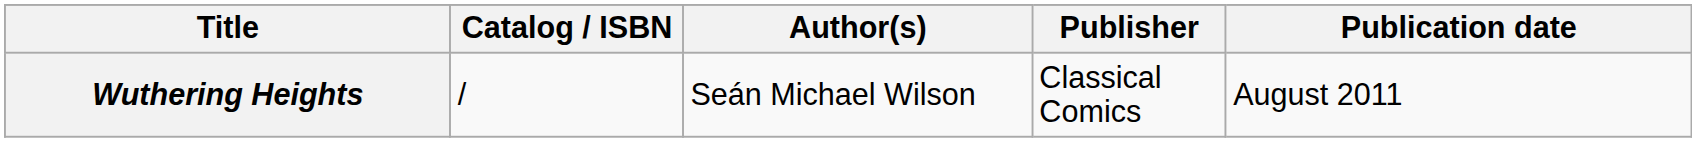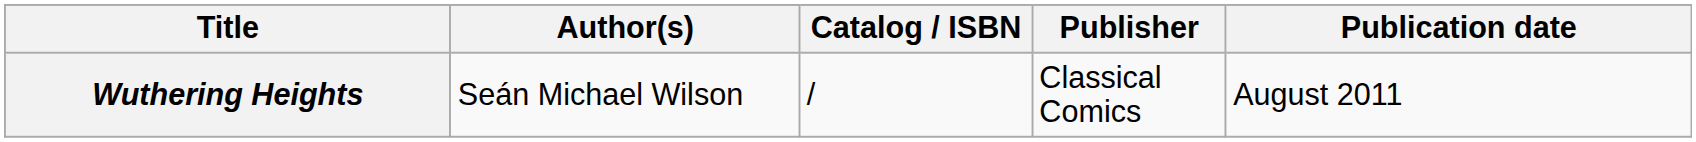 <table class="wikitable sortable" style="width:100%;">
 <tr>
 <th scope="col" style="width:23%;">Title</th>
+<th scope="col" style="width:18%;">Author(s)</th>
 <th scope="col" style="width:12%;">Catalog / ISBN</th>
-<th scope="col" style="width:18%;">Author(s)</th>
 <th scope="col" style="width:10%;">Publisher</th>
 <th scope="col" style="width:24%;">Publication date</th>
 </tr>
 <tr>
 <th><em>Wuthering Heights</em></th>
+<td>Seán Michael Wilson</td>
 <td> / </td>
-<td>Seán Michael Wilson</td>
 <td>Classical Comics</td>
 <td>August 2011</td>
 </tr>
 </table>
